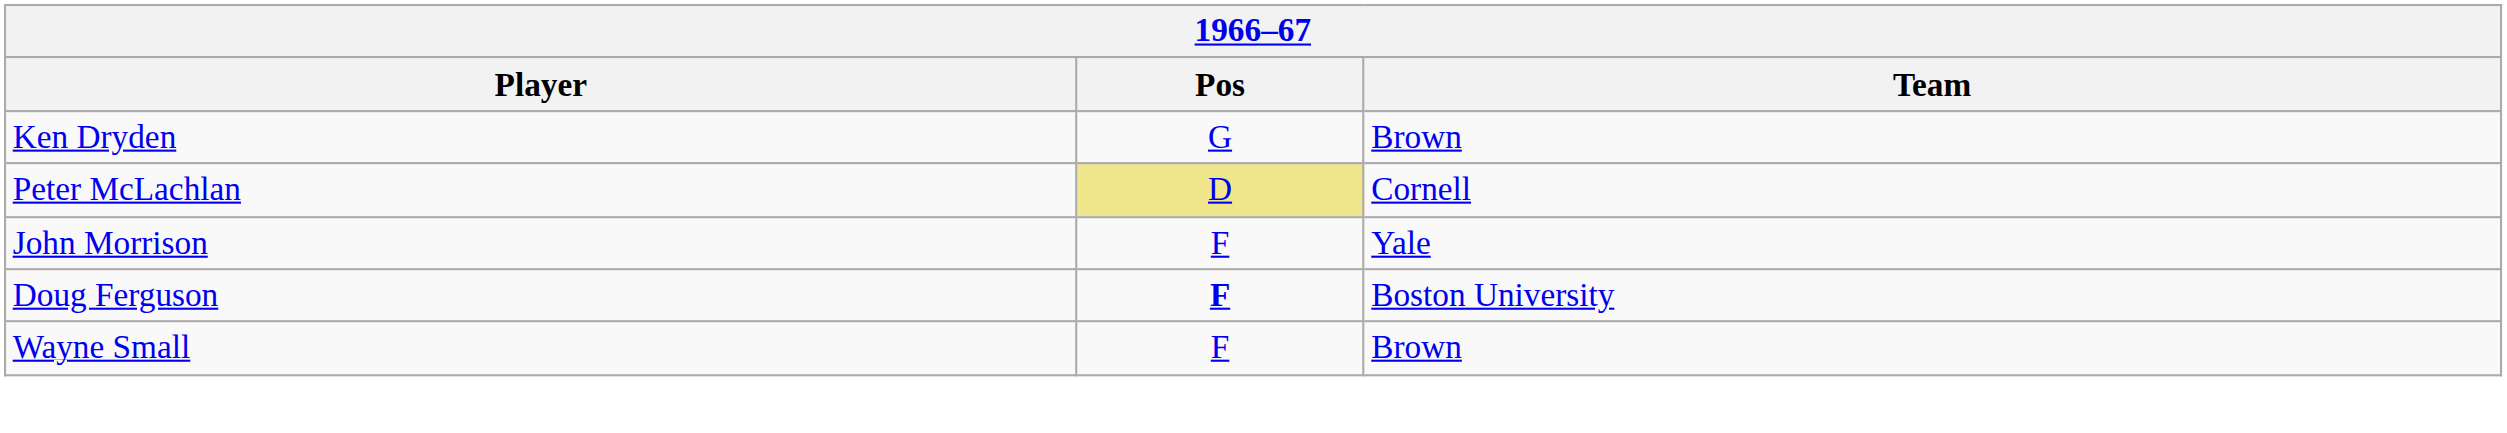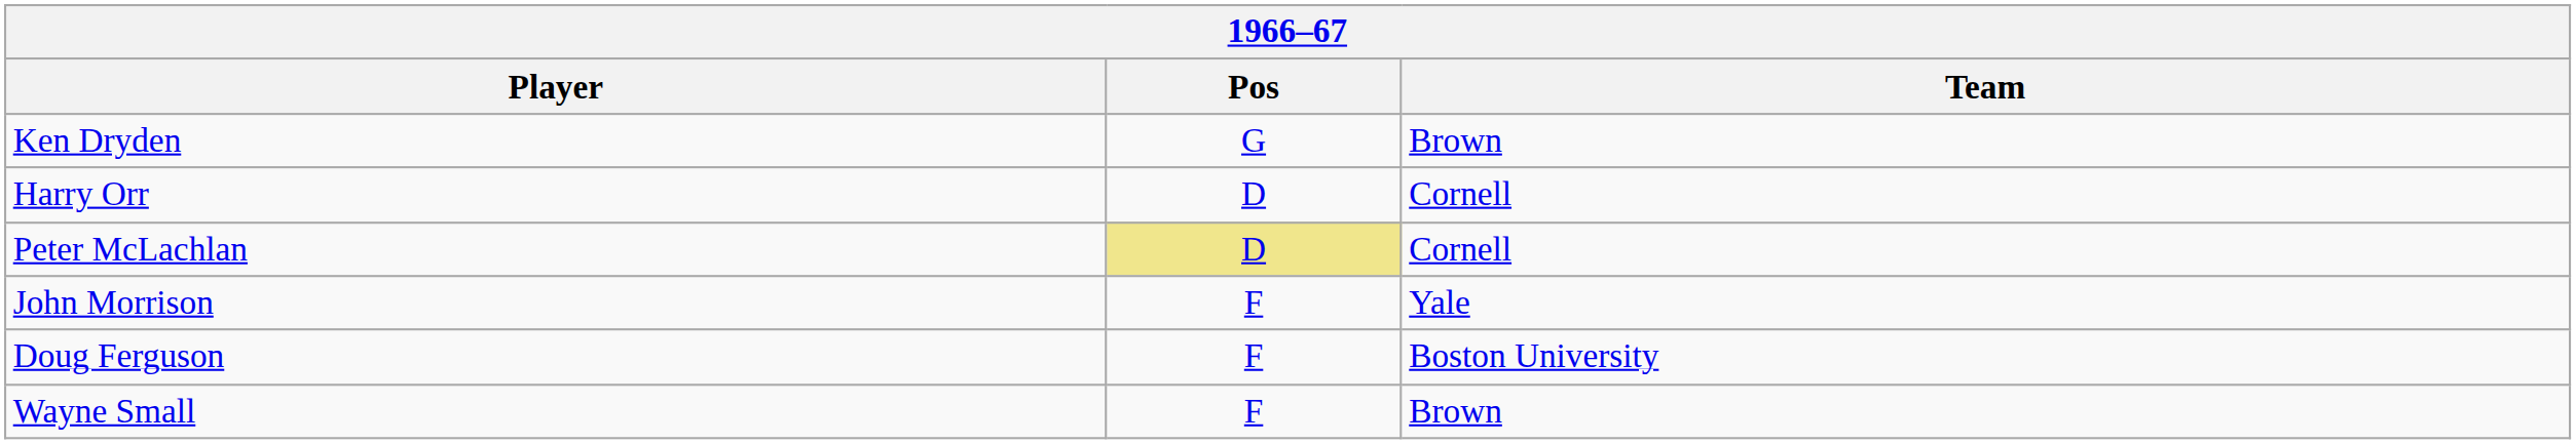 <table class="wikitable" width=95%>
 <tr>
 <th colspan=3><a href='#'>1966–67</a></th>
 </tr>
 <tr>
 <th>Player</th>
 <th>Pos</th>
 <th>Team</th>
 </tr>
 <tr>
 <td><a href='#'>Ken Dryden</a></td>
 <td align=center><a href='#'>G</a></td>
 <td><a href='#'>Brown</a></td>
 </tr>
 <tr>
+<td><a href='#'>Harry Orr</a></td>
+<td align=center><a href='#'>D</a></td>
+<td><a href='#'>Cornell</a></td>
+</tr>
+<tr>
 <td><a href='#'>Peter McLachlan</a></td>
 <td align=center style="background: khaki;"><a href='#'>D</a></td>
 <td><a href='#'>Cornell</a></td>
 </tr>
 <tr>
 <td><a href='#'>John Morrison</a></td>
 <td align=center><a href='#'>F</a></td>
 <td><a href='#'>Yale</a></td>
 </tr>
 <tr>
 <td><a href='#'>Doug Ferguson</a></td>
-<td align=center><strong><a href='#'>F</a></strong></td>
+<td align=center><a href='#'>F</a></td>
 <td><a href='#'>Boston University</a></td>
 </tr>
 <tr>
 <td><a href='#'>Wayne Small</a></td>
 <td align=center><a href='#'>F</a></td>
 <td><a href='#'>Brown</a></td>
 </tr>
 </table>
